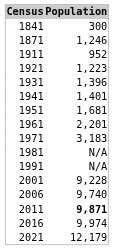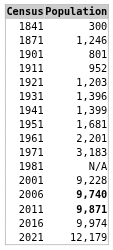 <table cellpadding="1" style="float:right; margin:0 1em 1em 0; border:1px #bbb solid; border-collapse:collapse; font-size:90%;">
 <tr style="text-align:center;" bgcolor="#cccccc">
 <th>Census</th>
 <th>Population</th>
 </tr>
 <tr style="text-align:right;">
 <td>1841</td>
 <td>300</td>
 </tr>
 <tr style="text-align:right;">
 <td>1871</td>
 <td>1,246</td>
 </tr>
 <tr style="text-align:right;">
+<td>1901</td>
+<td>801</td>
+</tr>
+<tr style="text-align:right;">
 <td>1911</td>
 <td>952</td>
 </tr>
 <tr style="text-align:right;">
 <td>1921</td>
-<td>1,223</td>
+<td>1,203</td>
 </tr>
 <tr style="text-align:right;">
 <td>1931</td>
 <td>1,396</td>
 </tr>
 <tr style="text-align:right;">
 <td>1941</td>
-<td>1,401</td>
+<td>1,399</td>
 </tr>
 <tr style="text-align:right;">
 <td>1951</td>
 <td>1,681</td>
 </tr>
 <tr style="text-align:right;">
 <td>1961</td>
 <td>2,201</td>
 </tr>
 <tr style="text-align:right;">
 <td>1971</td>
 <td>3,183</td>
 </tr>
 <tr style="text-align:right;">
 <td>1981</td>
 <td>N/A</td>
 </tr>
 <tr style="text-align:right;">
-<td>1991</td>
-<td>N/A</td>
-</tr>
-<tr style="text-align:right;">
 <td>2001</td>
 <td>9,228</td>
 </tr>
 <tr style="text-align:right;">
 <td>2006</td>
-<td>9,740</td>
+<td><strong>9,740</strong></td>
 </tr>
 <tr style="text-align:right;">
 <td>2011</td>
 <td><strong>9,871</strong></td>
 </tr>
 <tr style="text-align:right;">
 <td>2016</td>
 <td>9,974</td>
 </tr>
 <tr style="text-align:right;">
 <td>2021</td>
 <td>12,179</td>
 </tr>
 <tr style="text-align:right;">
 </tr>
 </table>
